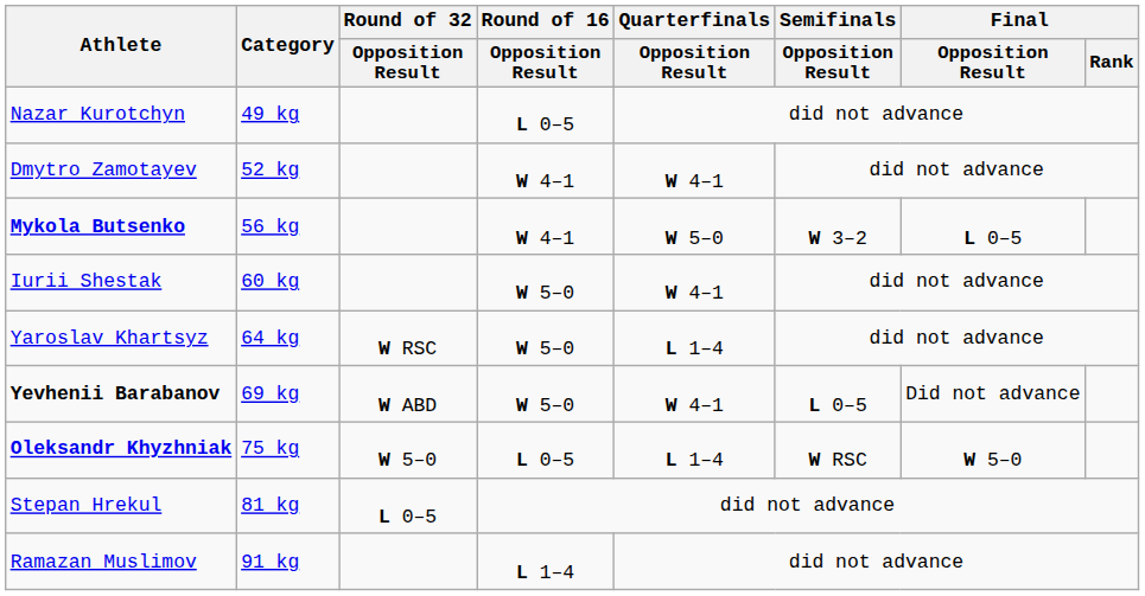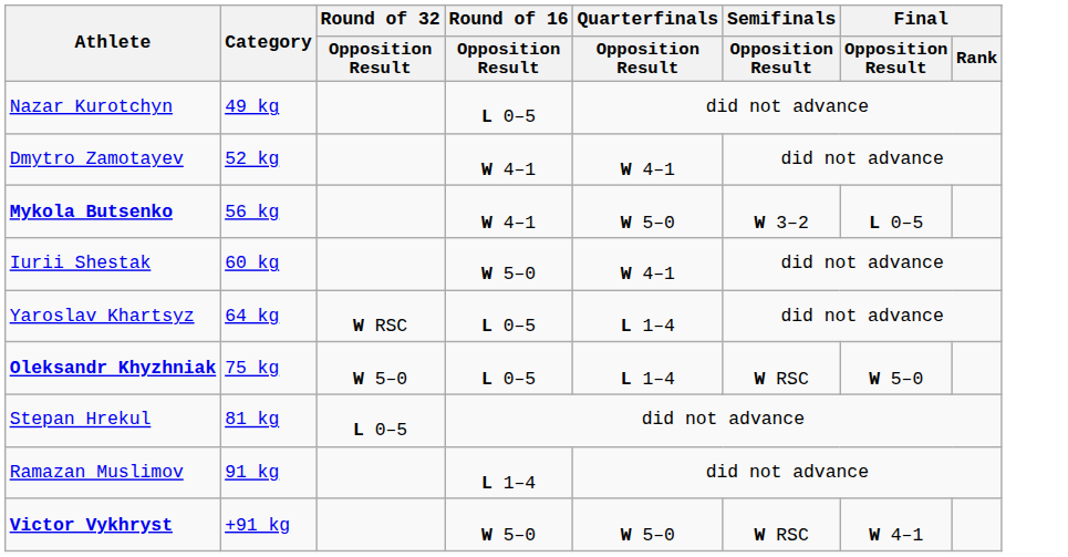 <table class="wikitable" style="text-align:center; font-size:90%">
 <tr>
 <th rowspan=2>Athlete</th>
 <th rowspan=2>Category</th>
 <th>Round of 32</th>
 <th>Round of 16</th>
 <th>Quarterfinals</th>
 <th>Semifinals</th>
 <th colspan=2>Final</th>
 </tr>
 <tr style="font-size:95%">
 <th>Opposition<br>Result</th>
 <th>Opposition<br>Result</th>
 <th>Opposition<br>Result</th>
 <th>Opposition<br>Result</th>
 <th>Opposition<br>Result</th>
 <th>Rank</th>
 </tr>
 <tr>
 <td align=left><a href='#'>Nazar Kurotchyn</a></td>
 <td align=left><a href='#'>49 kg</a></td>
 <td></td>
 <td><br> <strong>L</strong> 0–5</td>
 <td colspan=4>did not advance</td>
 </tr>
 <tr>
 <td align=left><a href='#'>Dmytro Zamotayev</a></td>
 <td align=left><a href='#'>52 kg</a></td>
 <td></td>
 <td><br> <strong>W</strong> 4–1</td>
 <td><br> <strong>W</strong> 4–1</td>
 <td colspan=3>did not advance</td>
 </tr>
 <tr>
 <td align=left><strong><a href='#'>Mykola Butsenko</a></strong></td>
 <td align=left><a href='#'>56 kg</a></td>
 <td></td>
 <td><br> <strong>W</strong> 4–1</td>
 <td><br> <strong>W</strong> 5–0</td>
 <td><br> <strong>W</strong> 3–2</td>
 <td><br> <strong>L</strong> 0–5</td>
 <td></td>
 </tr>
 <tr>
 <td align=left><a href='#'>Iurii Shestak</a></td>
 <td align=left><a href='#'>60 kg</a></td>
 <td></td>
 <td><br> <strong>W</strong> 5–0</td>
 <td><br> <strong>W</strong> 4–1</td>
 <td colspan=3>did not advance</td>
 </tr>
 <tr>
 <td align=left><a href='#'>Yaroslav Khartsyz</a></td>
 <td align=left><a href='#'>64 kg</a></td>
 <td><br> <strong>W</strong> RSC</td>
-<td><br> <strong>W</strong> 5–0</td>
+<td><br> <strong>L</strong> 0–5</td>
 <td><br> <strong>L</strong> 1–4</td>
 <td colspan=3>did not advance</td>
-</tr>
-<tr>
-<td align=left><strong>Yevhenii Barabanov</strong></td>
-<td align=left><a href='#'>69 kg</a></td>
-<td><br> <strong>W</strong> ABD</td>
-<td><br> <strong>W</strong> 5–0</td>
-<td><br> <strong>W</strong> 4–1</td>
-<td><br> <strong>L</strong> 0–5</td>
-<td>Did not advance</td>
-<td></td>
 </tr>
 <tr>
 <td align=left><strong><a href='#'>Oleksandr Khyzhniak</a></strong></td>
 <td align=left><a href='#'>75 kg</a></td>
 <td><br> <strong>W</strong> 5–0</td>
 <td><br> <strong>L</strong> 0–5</td>
 <td><br> <strong>L</strong> 1–4</td>
 <td><br> <strong>W</strong> RSC</td>
 <td><br> <strong>W</strong> 5–0</td>
 <td></td>
 </tr>
 <tr>
 <td align=left><a href='#'>Stepan Hrekul</a></td>
 <td align=left><a href='#'>81 kg</a></td>
 <td><br> <strong>L</strong> 0–5</td>
 <td colspan=5>did not advance</td>
 </tr>
 <tr>
 <td align=left><a href='#'>Ramazan Muslimov</a></td>
 <td align=left><a href='#'>91 kg</a></td>
 <td></td>
 <td><br> <strong>L</strong> 1–4</td>
 <td colspan=4>did not advance</td>
 </tr>
+<tr>
+<td align=left><strong><a href='#'>Victor Vykhryst</a></strong></td>
+<td align=left><a href='#'>+91 kg</a></td>
+<td></td>
+<td><br> <strong>W</strong> 5–0</td>
+<td><br> <strong>W</strong> 5–0</td>
+<td><br> <strong>W</strong> RSC</td>
+<td><br> <strong>W</strong> 4–1</td>
+<td></td>
+</tr>
 </table>
